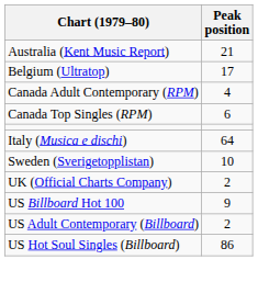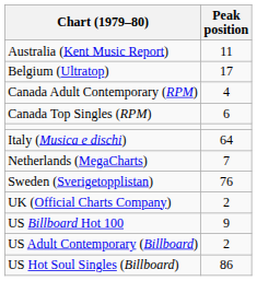 <table class="wikitable sortable">
 <tr>
 <th>Chart (1979–80)</th>
 <th>Peak<br>position</th>
 </tr>
 <tr>
 <td>Australia (<a href='#'>Kent Music Report</a>)</td>
-<td style="text-align:center;">21</td>
+<td style="text-align:center;">11</td>
 </tr>
 <tr>
 <td>Belgium (<a href='#'>Ultratop</a>)</td>
 <td align="center">17</td>
 </tr>
 <tr>
 <td>Canada Adult Contemporary (<em><a href='#'>RPM</a></em>)</td>
 <td align="center">4</td>
 </tr>
 <tr>
 <td>Canada Top Singles (<em>RPM</em>)</td>
 <td align="center">6</td>
 </tr>
 <tr>
 <td></td>
 </tr>
 <tr>
 <td>Italy (<em><a href='#'>Musica e dischi</a></em>)</td>
 <td align="center">64</td>
 </tr>
 <tr>
+<td>Netherlands (<a href='#'>MegaCharts</a>)</td>
+<td align="center">7</td>
+</tr>
+<tr>
 <td>Sweden (<a href='#'>Sverigetopplistan</a>)</td>
-<td align="center">10</td>
+<td align="center">76</td>
 </tr>
 <tr>
 <td>UK (<a href='#'>Official Charts Company</a>)</td>
 <td align="center">2</td>
 </tr>
 <tr>
 <td>US <a href='#'><em>Billboard</em> Hot 100</a></td>
 <td align="center">9</td>
 </tr>
 <tr>
 <td>US <a href='#'>Adult Contemporary</a> (<em><a href='#'>Billboard</a></em>)</td>
 <td align="center">2</td>
 </tr>
 <tr>
 <td>US <a href='#'>Hot Soul Singles</a> (<em>Billboard</em>)</td>
 <td align="center">86</td>
 </tr>
 </table>
